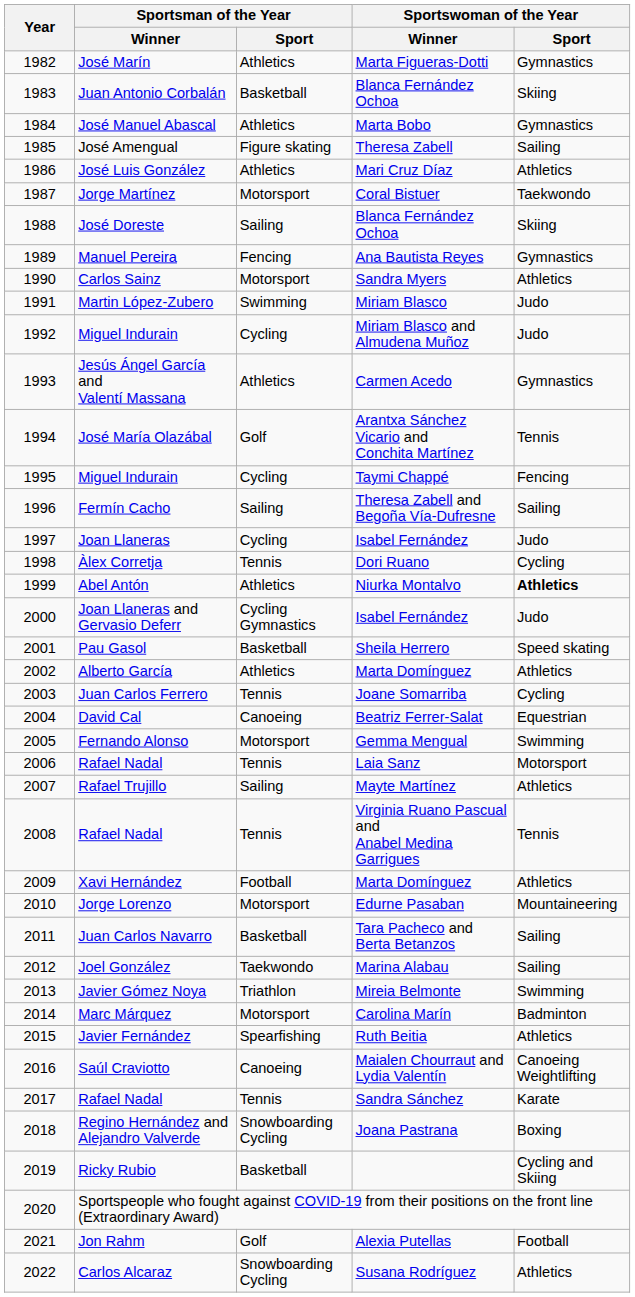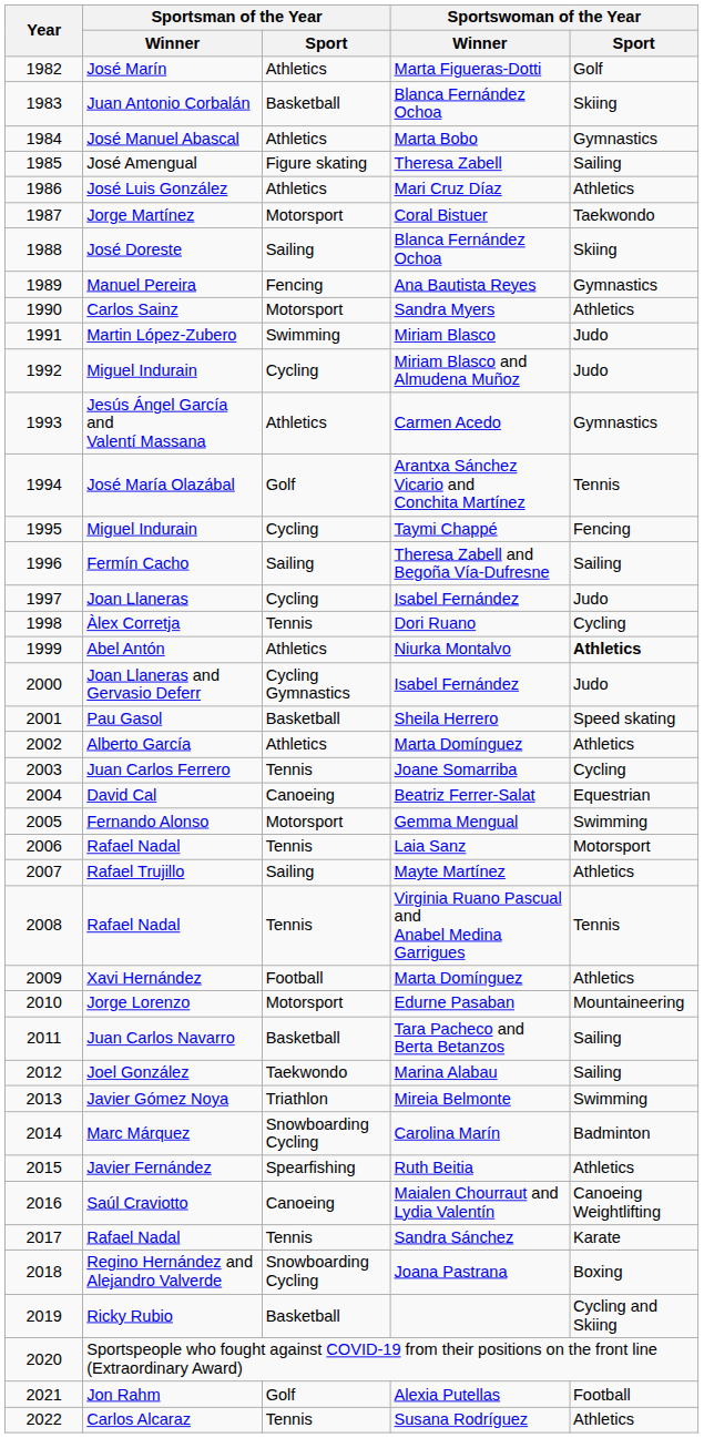 <table class="wikitable">
 <tr>
 <th width="70" rowspan=2>Year</th>
 <th width="260" colspan=2>Sportsman of the Year</th>
 <th width="260" colspan=2>Sportswoman of the Year</th>
 </tr>
 <tr>
 <th width="170">Winner</th>
 <th width="120">Sport</th>
 <th width="170">Winner</th>
 <th width="120">Sport</th>
 </tr>
 <tr>
 <td style="text-align:center;">1982</td>
 <td><a href='#'>José Marín</a></td>
 <td>Athletics</td>
 <td><a href='#'>Marta Figueras-Dotti</a></td>
-<td>Gymnastics</td>
+<td>Golf</td>
 </tr>
 <tr>
 <td style="text-align:center;">1983</td>
 <td><a href='#'>Juan Antonio Corbalán</a></td>
 <td>Basketball</td>
 <td><a href='#'>Blanca Fernández Ochoa</a></td>
 <td>Skiing</td>
 </tr>
 <tr>
 <td style="text-align:center;">1984</td>
 <td><a href='#'>José Manuel Abascal</a></td>
 <td>Athletics</td>
 <td><a href='#'>Marta Bobo</a></td>
 <td>Gymnastics</td>
 </tr>
 <tr>
 <td style="text-align:center;">1985</td>
 <td>José Amengual</td>
 <td>Figure skating</td>
 <td><a href='#'>Theresa Zabell</a></td>
 <td>Sailing</td>
 </tr>
 <tr>
 <td style="text-align:center;">1986</td>
 <td><a href='#'>José Luis González</a></td>
 <td>Athletics</td>
 <td><a href='#'>Mari Cruz Díaz</a></td>
 <td>Athletics</td>
 </tr>
 <tr>
 <td style="text-align:center;">1987</td>
 <td><a href='#'>Jorge Martínez</a></td>
 <td>Motorsport</td>
 <td><a href='#'>Coral Bistuer</a></td>
 <td>Taekwondo</td>
 </tr>
 <tr>
 <td style="text-align:center;">1988</td>
 <td><a href='#'>José Doreste</a></td>
 <td>Sailing</td>
 <td><a href='#'>Blanca Fernández Ochoa</a></td>
 <td>Skiing</td>
 </tr>
 <tr>
 <td style="text-align:center;">1989</td>
 <td><a href='#'>Manuel Pereira</a></td>
 <td>Fencing</td>
 <td><a href='#'>Ana Bautista Reyes</a></td>
 <td>Gymnastics</td>
 </tr>
 <tr>
 <td style="text-align:center;">1990</td>
 <td><a href='#'>Carlos Sainz</a></td>
 <td>Motorsport</td>
 <td><a href='#'>Sandra Myers</a></td>
 <td>Athletics</td>
 </tr>
 <tr>
 <td style="text-align:center;">1991</td>
 <td><a href='#'>Martin López-Zubero</a></td>
 <td>Swimming</td>
 <td><a href='#'>Miriam Blasco</a></td>
 <td>Judo</td>
 </tr>
 <tr>
 <td style="text-align:center;">1992</td>
 <td><a href='#'>Miguel Indurain</a></td>
 <td>Cycling</td>
 <td><a href='#'>Miriam Blasco</a> and<br><a href='#'>Almudena Muñoz</a></td>
 <td>Judo</td>
 </tr>
 <tr>
 <td style="text-align:center;">1993</td>
 <td><a href='#'>Jesús Ángel García</a> and<br><a href='#'>Valentí Massana</a></td>
 <td>Athletics</td>
 <td><a href='#'>Carmen Acedo</a></td>
 <td>Gymnastics</td>
 </tr>
 <tr>
 <td style="text-align:center;">1994</td>
 <td><a href='#'>José María Olazábal</a></td>
 <td>Golf</td>
 <td><a href='#'>Arantxa Sánchez Vicario</a> and<br><a href='#'>Conchita Martínez</a></td>
 <td>Tennis</td>
 </tr>
 <tr>
 <td style="text-align:center;">1995</td>
 <td><a href='#'>Miguel Indurain</a></td>
 <td>Cycling</td>
 <td><a href='#'>Taymi Chappé</a></td>
 <td>Fencing</td>
 </tr>
 <tr>
 <td style="text-align:center;">1996</td>
 <td><a href='#'>Fermín Cacho</a></td>
 <td>Sailing</td>
 <td><a href='#'>Theresa Zabell</a> and<br><a href='#'>Begoña Vía-Dufresne</a></td>
 <td>Sailing</td>
 </tr>
 <tr>
 <td style="text-align:center;">1997</td>
 <td><a href='#'>Joan Llaneras</a></td>
 <td>Cycling</td>
 <td><a href='#'>Isabel Fernández</a></td>
 <td>Judo</td>
 </tr>
 <tr>
 <td style="text-align:center;">1998</td>
 <td><a href='#'>Àlex Corretja</a></td>
 <td>Tennis</td>
 <td><a href='#'>Dori Ruano</a></td>
 <td>Cycling</td>
 </tr>
 <tr>
 <td style="text-align:center;">1999</td>
 <td><a href='#'>Abel Antón</a></td>
 <td>Athletics</td>
 <td><a href='#'>Niurka Montalvo</a></td>
 <td><strong>Athletics</strong></td>
 </tr>
 <tr>
 <td style="text-align:center;">2000</td>
 <td><a href='#'>Joan Llaneras</a> and<br><a href='#'>Gervasio Deferr</a></td>
 <td>Cycling<br>Gymnastics</td>
 <td><a href='#'>Isabel Fernández</a></td>
 <td>Judo</td>
 </tr>
 <tr>
 <td style="text-align:center;">2001</td>
 <td><a href='#'>Pau Gasol</a></td>
 <td>Basketball</td>
 <td><a href='#'>Sheila Herrero</a></td>
 <td>Speed skating</td>
 </tr>
 <tr>
 <td style="text-align:center;">2002</td>
 <td><a href='#'>Alberto García</a></td>
 <td>Athletics</td>
 <td><a href='#'>Marta Domínguez</a></td>
 <td>Athletics</td>
 </tr>
 <tr>
 <td style="text-align:center;">2003</td>
 <td><a href='#'>Juan Carlos Ferrero</a></td>
 <td>Tennis</td>
 <td><a href='#'>Joane Somarriba</a></td>
 <td>Cycling</td>
 </tr>
 <tr>
 <td style="text-align:center;">2004</td>
 <td><a href='#'>David Cal</a></td>
 <td>Canoeing</td>
 <td><a href='#'>Beatriz Ferrer-Salat</a></td>
 <td>Equestrian</td>
 </tr>
 <tr>
 <td style="text-align:center;">2005</td>
 <td><a href='#'>Fernando Alonso</a></td>
 <td>Motorsport</td>
 <td><a href='#'>Gemma Mengual</a></td>
 <td>Swimming</td>
 </tr>
 <tr>
 <td style="text-align:center;">2006</td>
 <td><a href='#'>Rafael Nadal</a></td>
 <td>Tennis</td>
 <td><a href='#'>Laia Sanz</a></td>
 <td>Motorsport</td>
 </tr>
 <tr>
 <td style="text-align:center;">2007</td>
 <td><a href='#'>Rafael Trujillo</a></td>
 <td>Sailing</td>
 <td><a href='#'>Mayte Martínez</a></td>
 <td>Athletics</td>
 </tr>
 <tr>
 <td style="text-align:center;">2008</td>
 <td><a href='#'>Rafael Nadal</a></td>
 <td>Tennis</td>
 <td><a href='#'>Virginia Ruano Pascual</a> and<br><a href='#'>Anabel Medina Garrigues</a></td>
 <td>Tennis</td>
 </tr>
 <tr>
 <td style="text-align:center;">2009</td>
 <td><a href='#'>Xavi Hernández</a></td>
 <td>Football</td>
 <td><a href='#'>Marta Domínguez</a></td>
 <td>Athletics</td>
 </tr>
 <tr>
 <td style="text-align:center;">2010</td>
 <td><a href='#'>Jorge Lorenzo</a></td>
 <td>Motorsport</td>
 <td><a href='#'>Edurne Pasaban</a></td>
 <td>Mountaineering</td>
 </tr>
 <tr>
 <td style="text-align:center;">2011</td>
 <td><a href='#'>Juan Carlos Navarro</a></td>
 <td>Basketball</td>
 <td><a href='#'>Tara Pacheco</a> and<br><a href='#'>Berta Betanzos</a></td>
 <td>Sailing</td>
 </tr>
 <tr>
 <td style="text-align:center;">2012</td>
 <td><a href='#'>Joel González</a></td>
 <td>Taekwondo</td>
 <td><a href='#'>Marina Alabau</a></td>
 <td>Sailing</td>
 </tr>
 <tr>
 <td style="text-align:center;">2013</td>
 <td><a href='#'>Javier Gómez Noya</a></td>
 <td>Triathlon</td>
 <td><a href='#'>Mireia Belmonte</a></td>
 <td>Swimming</td>
 </tr>
 <tr>
 <td style="text-align:center;">2014</td>
 <td><a href='#'>Marc Márquez</a></td>
-<td>Motorsport</td>
+<td>Snowboarding<br>Cycling</td>
 <td><a href='#'>Carolina Marín</a></td>
 <td>Badminton</td>
 </tr>
 <tr>
 <td style="text-align:center;">2015</td>
 <td><a href='#'>Javier Fernández</a></td>
 <td>Spearfishing</td>
 <td><a href='#'>Ruth Beitia</a></td>
 <td>Athletics</td>
 </tr>
 <tr>
 <td style="text-align:center;">2016</td>
 <td><a href='#'>Saúl Craviotto</a></td>
 <td>Canoeing</td>
 <td><a href='#'>Maialen Chourraut</a> and<br><a href='#'>Lydia Valentín</a></td>
 <td>Canoeing<br>Weightlifting</td>
 </tr>
 <tr>
 <td style="text-align:center;">2017</td>
 <td><a href='#'>Rafael Nadal</a></td>
 <td>Tennis</td>
 <td><a href='#'>Sandra Sánchez</a></td>
 <td>Karate</td>
 </tr>
 <tr>
 <td style="text-align:center;">2018</td>
 <td><a href='#'>Regino Hernández</a> and<br><a href='#'>Alejandro Valverde</a></td>
 <td>Snowboarding<br>Cycling</td>
 <td><a href='#'>Joana Pastrana</a></td>
 <td>Boxing</td>
 </tr>
 <tr>
 <td style="text-align:center;">2019</td>
 <td><a href='#'>Ricky Rubio</a></td>
 <td>Basketball</td>
 <td></td>
 <td>Cycling and Skiing</td>
 </tr>
 <tr>
 <td style="text-align:center;">2020</td>
 <td colspan="4">Sportspeople who fought against <a href='#'>COVID-19</a> from their positions on the front line (Extraordinary Award)</td>
 </tr>
 <tr>
 <td style="text-align:center;">2021</td>
 <td><a href='#'>Jon Rahm</a></td>
 <td>Golf</td>
 <td><a href='#'>Alexia Putellas</a></td>
 <td>Football</td>
 </tr>
 <tr>
 <td style="text-align:center;">2022</td>
 <td><a href='#'>Carlos Alcaraz</a></td>
-<td>Snowboarding<br>Cycling</td>
+<td>Tennis</td>
 <td><a href='#'>Susana Rodríguez</a></td>
 <td>Athletics</td>
 </tr>
 </table>
